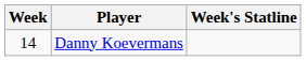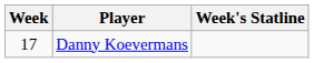 <table class=wikitable>
 <tr>
 <th>Week</th>
 <th>Player</th>
 <th>Week's Statline</th>
 </tr>
 <tr>
-<td align=center>14</td>
+<td align=center>17</td>
 <td> <a href='#'>Danny Koevermans</a></td>
 <td></td>
 </tr>
 </table>
